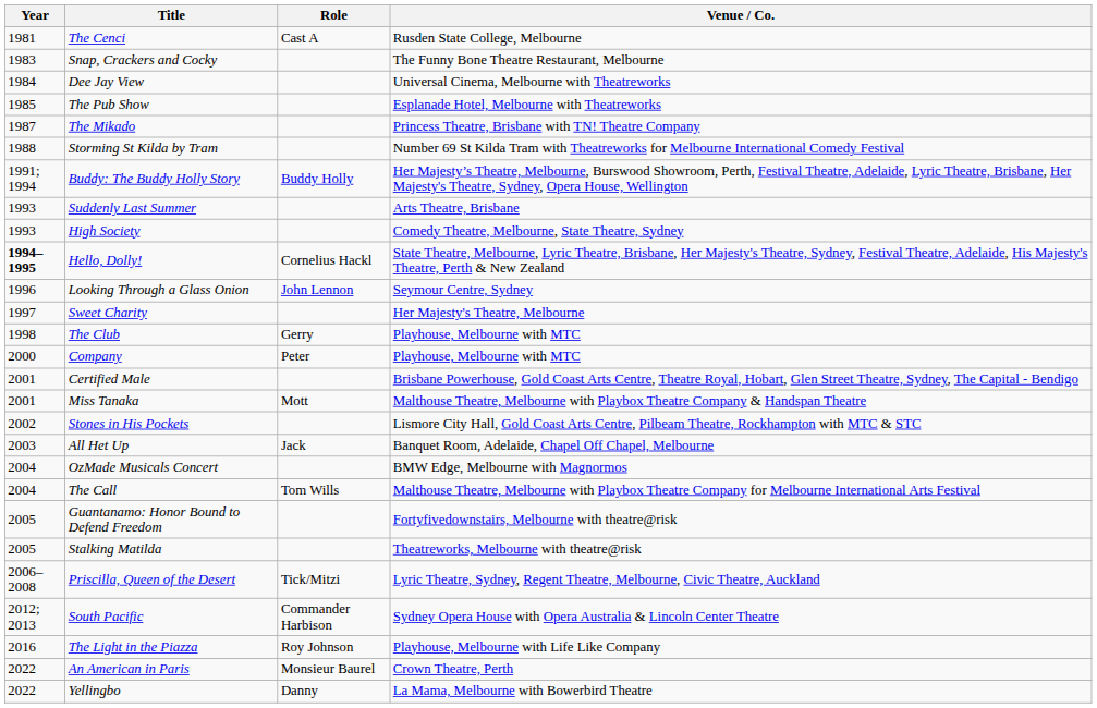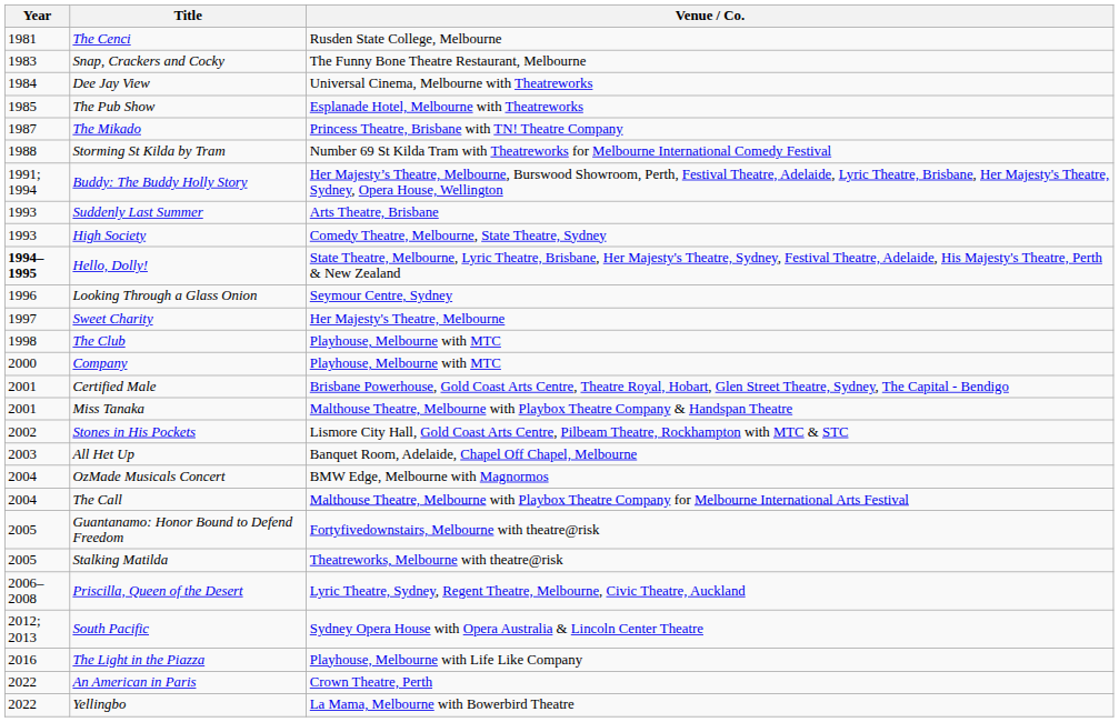 <table class=wikitable>
 <tr>
 <th>Year</th>
 <th>Title</th>
-<th>Role</th>
 <th>Venue / Co.</th>
 </tr>
 <tr>
 <td>1981</td>
 <td><em><a href='#'>The Cenci</a></em></td>
-<td>Cast A</td>
 <td>Rusden State College, Melbourne</td>
 </tr>
 <tr>
 <td>1983</td>
 <td><em>Snap, Crackers and Cocky</em></td>
-<td></td>
 <td>The Funny Bone Theatre Restaurant, Melbourne</td>
 </tr>
 <tr>
 <td>1984</td>
 <td><em>Dee Jay View</em></td>
-<td></td>
 <td>Universal Cinema, Melbourne with <a href='#'>Theatreworks</a></td>
 </tr>
 <tr>
 <td>1985</td>
 <td><em>The Pub Show</em></td>
-<td></td>
 <td><a href='#'>Esplanade Hotel, Melbourne</a> with <a href='#'>Theatreworks</a></td>
 </tr>
 <tr>
 <td>1987</td>
 <td><em><a href='#'>The Mikado</a></em></td>
-<td></td>
 <td><a href='#'>Princess Theatre, Brisbane</a> with <a href='#'>TN! Theatre Company</a></td>
 </tr>
 <tr>
 <td>1988</td>
 <td><em>Storming St Kilda by Tram</em></td>
-<td></td>
 <td>Number 69 St Kilda Tram with <a href='#'>Theatreworks</a> for <a href='#'>Melbourne International Comedy Festival</a></td>
 </tr>
 <tr>
 <td>1991; 1994</td>
 <td><em><a href='#'>Buddy: The Buddy Holly Story</a></em></td>
-<td><a href='#'>Buddy Holly</a></td>
 <td><a href='#'>Her Majesty’s Theatre, Melbourne</a>, Burswood Showroom, Perth, <a href='#'>Festival Theatre, Adelaide</a>, <a href='#'>Lyric Theatre, Brisbane</a>, <a href='#'>Her Majesty's Theatre, Sydney</a>, <a href='#'>Opera House, Wellington</a></td>
 </tr>
 <tr>
 <td>1993</td>
 <td><em><a href='#'>Suddenly Last Summer</a></em></td>
-<td></td>
 <td><a href='#'>Arts Theatre, Brisbane</a></td>
 </tr>
 <tr>
 <td>1993</td>
 <td><em><a href='#'>High Society</a></em></td>
-<td></td>
 <td><a href='#'>Comedy Theatre, Melbourne</a>, <a href='#'>State Theatre, Sydney</a></td>
 </tr>
 <tr>
 <td><strong>1994–1995</strong></td>
 <td><em><a href='#'>Hello, Dolly!</a></em></td>
-<td>Cornelius Hackl</td>
 <td><a href='#'>State Theatre, Melbourne</a>, <a href='#'>Lyric Theatre, Brisbane</a>, <a href='#'>Her Majesty's Theatre, Sydney</a>, <a href='#'>Festival Theatre, Adelaide</a>, <a href='#'>His Majesty's Theatre, Perth</a> & New Zealand</td>
 </tr>
 <tr>
 <td>1996</td>
 <td><em>Looking Through a Glass Onion</em></td>
-<td><a href='#'>John Lennon</a></td>
 <td><a href='#'>Seymour Centre, Sydney</a></td>
 </tr>
 <tr>
 <td>1997</td>
 <td><em><a href='#'>Sweet Charity</a></em></td>
-<td></td>
 <td><a href='#'>Her Majesty's Theatre, Melbourne</a></td>
 </tr>
 <tr>
 <td>1998</td>
 <td><em><a href='#'>The Club</a></em></td>
-<td>Gerry</td>
 <td><a href='#'>Playhouse, Melbourne</a> with <a href='#'>MTC</a></td>
 </tr>
 <tr>
 <td>2000</td>
 <td><em><a href='#'>Company</a></em></td>
-<td>Peter</td>
 <td><a href='#'>Playhouse, Melbourne</a> with <a href='#'>MTC</a></td>
 </tr>
 <tr>
 <td>2001</td>
 <td><em>Certified Male</em></td>
-<td></td>
 <td><a href='#'>Brisbane Powerhouse</a>, <a href='#'>Gold Coast Arts Centre</a>, <a href='#'>Theatre Royal, Hobart</a>, <a href='#'>Glen Street Theatre, Sydney</a>, <a href='#'>The Capital - Bendigo</a></td>
 </tr>
 <tr>
 <td>2001</td>
 <td><em>Miss Tanaka</em></td>
-<td>Mott</td>
 <td><a href='#'>Malthouse Theatre, Melbourne</a> with <a href='#'>Playbox Theatre Company</a> & <a href='#'>Handspan Theatre</a></td>
 </tr>
 <tr>
 <td>2002</td>
 <td><em><a href='#'>Stones in His Pockets</a></em></td>
-<td></td>
 <td>Lismore City Hall, <a href='#'>Gold Coast Arts Centre</a>, <a href='#'>Pilbeam Theatre, Rockhampton</a> with <a href='#'>MTC</a> & <a href='#'>STC</a></td>
 </tr>
 <tr>
 <td>2003</td>
 <td><em>All Het Up</em></td>
-<td>Jack</td>
 <td>Banquet Room, Adelaide, <a href='#'>Chapel Off Chapel, Melbourne</a></td>
 </tr>
 <tr>
 <td>2004</td>
 <td><em>OzMade Musicals Concert</em></td>
-<td></td>
 <td>BMW Edge, Melbourne with <a href='#'>Magnormos</a></td>
 </tr>
 <tr>
 <td>2004</td>
 <td><em>The Call</em></td>
-<td>Tom Wills</td>
 <td><a href='#'>Malthouse Theatre, Melbourne</a> with <a href='#'>Playbox Theatre Company</a> for <a href='#'>Melbourne International Arts Festival</a></td>
 </tr>
 <tr>
 <td>2005</td>
 <td><em>Guantanamo: Honor Bound to Defend Freedom</em></td>
-<td></td>
 <td><a href='#'>Fortyfivedownstairs, Melbourne</a> with theatre@risk</td>
 </tr>
 <tr>
 <td>2005</td>
 <td><em>Stalking Matilda</em></td>
-<td></td>
 <td><a href='#'>Theatreworks, Melbourne</a> with theatre@risk</td>
 </tr>
 <tr>
 <td>2006–2008</td>
 <td><em><a href='#'>Priscilla, Queen of the Desert</a></em></td>
-<td>Tick/Mitzi</td>
 <td><a href='#'>Lyric Theatre, Sydney</a>, <a href='#'>Regent Theatre, Melbourne</a>, <a href='#'>Civic Theatre, Auckland</a></td>
 </tr>
 <tr>
 <td>2012; 2013</td>
 <td><em><a href='#'>South Pacific</a></em></td>
-<td>Commander Harbison</td>
 <td><a href='#'>Sydney Opera House</a> with <a href='#'>Opera Australia</a> & <a href='#'>Lincoln Center Theatre</a></td>
 </tr>
 <tr>
 <td>2016</td>
 <td><em><a href='#'>The Light in the Piazza</a></em></td>
-<td>Roy Johnson</td>
 <td><a href='#'>Playhouse, Melbourne</a> with Life Like Company</td>
 </tr>
 <tr>
 <td>2022</td>
 <td><em><a href='#'>An American in Paris</a></em></td>
-<td>Monsieur Baurel</td>
 <td><a href='#'>Crown Theatre, Perth</a></td>
 </tr>
 <tr>
 <td>2022</td>
 <td><em>Yellingbo</em></td>
-<td>Danny</td>
 <td><a href='#'>La Mama, Melbourne</a> with Bowerbird Theatre</td>
 </tr>
 </table>
